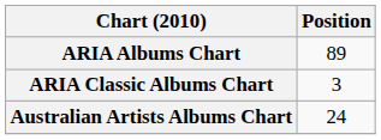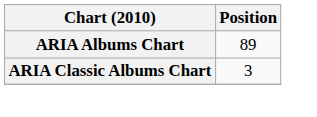 <table class="wikitable sortable plainrowheaders" style="text-align:center">
 <tr>
 <th scope="col">Chart (2010)</th>
 <th scope="col">Position</th>
 </tr>
 <tr>
 <th scope="row">ARIA Albums Chart</th>
 <td>89</td>
 </tr>
 <tr>
 <th scope="row">ARIA Classic Albums Chart</th>
 <td>3</td>
 </tr>
 <tr>
-<th scope="row">Australian Artists Albums Chart</th>
-<td>24</td>
-</tr>
-<tr>
 </tr>
 </table>
